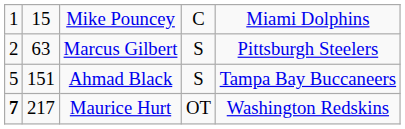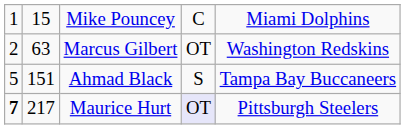 <table class="wikitable" style="text-align:center">
 <tr>
 <td>1</td>
 <td>15</td>
 <td><a href='#'>Mike Pouncey</a></td>
 <td>C</td>
 <td><a href='#'>Miami Dolphins</a></td>
 </tr>
 <tr>
 <td>2</td>
 <td>63</td>
 <td><a href='#'>Marcus Gilbert</a></td>
-<td>S</td>
-<td><a href='#'>Pittsburgh Steelers</a></td>
+<td>OT</td>
+<td><a href='#'>Washington Redskins</a></td>
 </tr>
 <tr>
 <td>5</td>
 <td>151</td>
 <td><a href='#'>Ahmad Black</a></td>
 <td>S</td>
 <td><a href='#'>Tampa Bay Buccaneers</a></td>
 </tr>
 <tr>
 <td><strong>7</strong></td>
 <td>217</td>
 <td><a href='#'>Maurice Hurt</a></td>
-<td>OT</td>
-<td><a href='#'>Washington Redskins</a></td>
+<td style="background: lavender;">OT</td>
+<td><a href='#'>Pittsburgh Steelers</a></td>
 </tr>
 </table>
